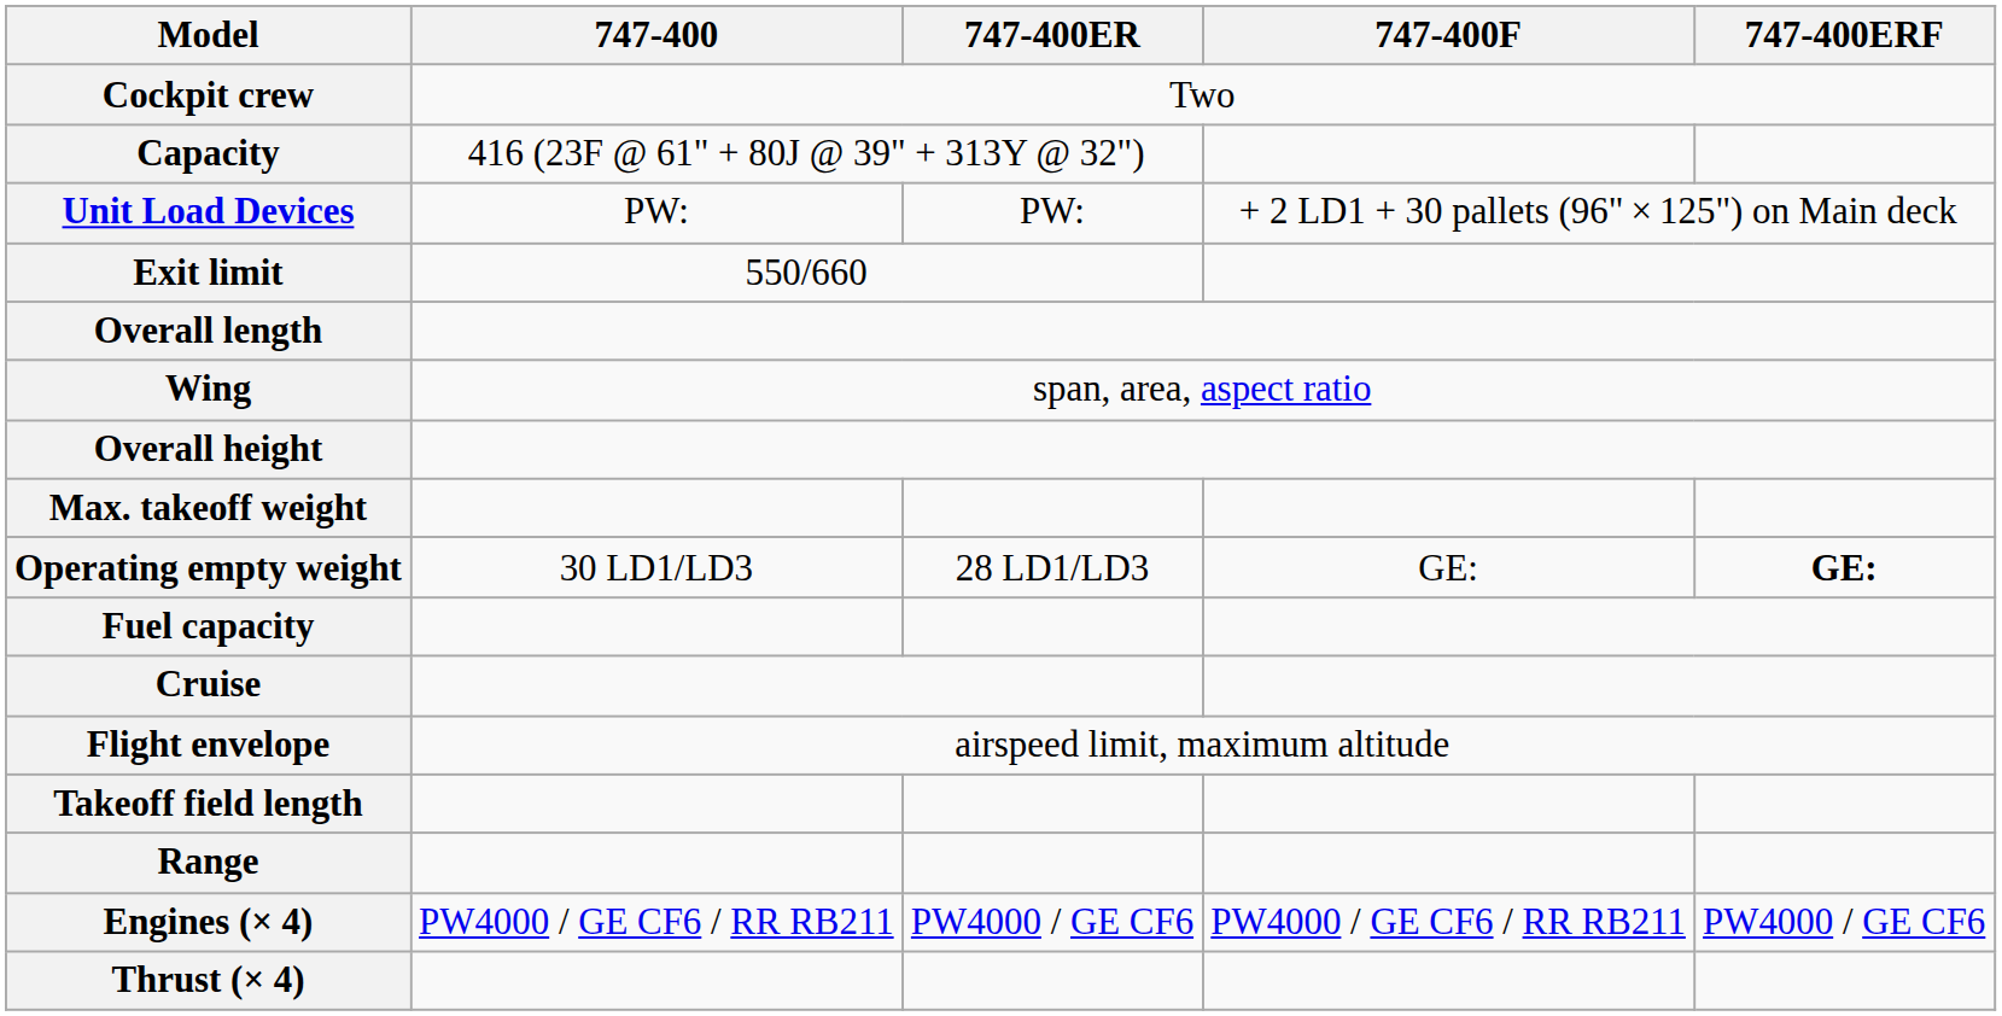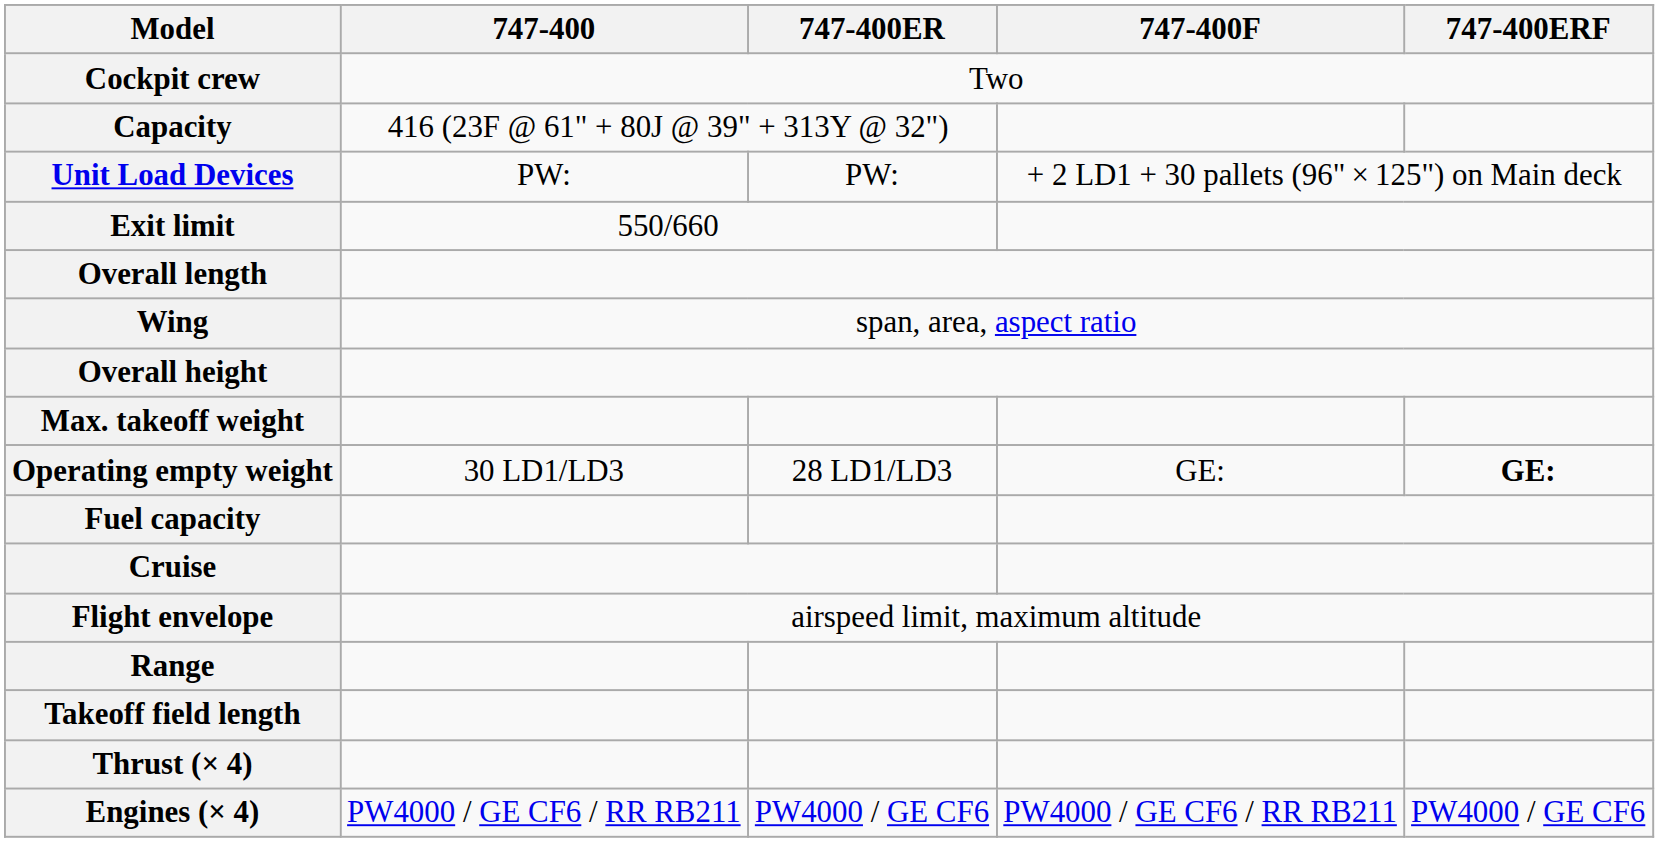 <table class="wikitable sortable sticky-header" style="text-align: center;">
 <tr>
 <th scope="row">Model</th>
 <th scope="col">747-400</th>
 <th scope="col">747-400ER</th>
 <th scope="col">747-400F</th>
 <th scope="col">747-400ERF</th>
 </tr>
 <tr>
 <th scope="row">Cockpit crew</th>
 <td colspan="4">Two</td>
 </tr>
 <tr>
 <th scope="row">Capacity</th>
 <td colspan="2">416 (23F @ 61" + 80J @ 39" + 313Y @ 32")</td>
 <td></td>
 <td></td>
 </tr>
 <tr>
 <th scope="row"><a href='#'>Unit Load Devices</a></th>
 <td>PW: </td>
 <td>PW: </td>
 <td colspan="2">+ 2 LD1 + 30 pallets (96" × 125") on Main deck</td>
 </tr>
 <tr>
 <th scope="row">Exit limit</th>
 <td colspan="2">550/660</td>
 <td colspan="2"></td>
 </tr>
 <tr>
 <th scope="row">Overall length</th>
 <td colspan="4"></td>
 </tr>
 <tr>
 <th scope="row">Wing</th>
 <td colspan="4"> span,  area,  <a href='#'>aspect ratio</a></td>
 </tr>
 <tr>
 <th scope="row">Overall height</th>
 <td colspan="4"></td>
 </tr>
 <tr>
 <th scope="row">Max. takeoff weight</th>
 <td></td>
 <td></td>
 <td></td>
 <td></td>
 </tr>
 <tr>
 <th scope="row">Operating empty weight</th>
 <td>30 LD1/LD3</td>
 <td>28 LD1/LD3</td>
 <td>GE: </td>
 <td><strong>GE: </strong></td>
 </tr>
 <tr>
 <th scope="row">Fuel capacity</th>
 <td></td>
 <td></td>
 <td colspan="2"></td>
 </tr>
 <tr>
 <th scope="row">Cruise</th>
 <td colspan="2"></td>
 <td colspan="2"></td>
 </tr>
 <tr>
 <th scope="row">Flight envelope</th>
 <td colspan="4"> airspeed limit,  maximum altitude</td>
 </tr>
 <tr>
+<th scope="row">Range</th>
+<td></td>
+<td></td>
+<td></td>
+<td></td>
+</tr>
+<tr>
 <th scope="row">Takeoff field length</th>
 <td></td>
 <td></td>
 <td></td>
 <td></td>
 </tr>
 <tr>
-<th scope="row">Range</th>
+<th scope="row">Thrust (× 4)</th>
 <td></td>
 <td></td>
 <td></td>
 <td></td>
 </tr>
 <tr>
 <th scope="row">Engines (× 4)</th>
 <td><a href='#'>PW4000</a> / <a href='#'>GE CF6</a> / <a href='#'>RR RB211</a></td>
 <td><a href='#'>PW4000</a> / <a href='#'>GE CF6</a></td>
 <td><a href='#'>PW4000</a> / <a href='#'>GE CF6</a> / <a href='#'>RR RB211</a></td>
 <td><a href='#'>PW4000</a> / <a href='#'>GE CF6</a></td>
 </tr>
-<tr>
-<th scope="row">Thrust (× 4)</th>
-<td></td>
-<td></td>
-<td></td>
-<td></td>
-</tr>
 </table>
